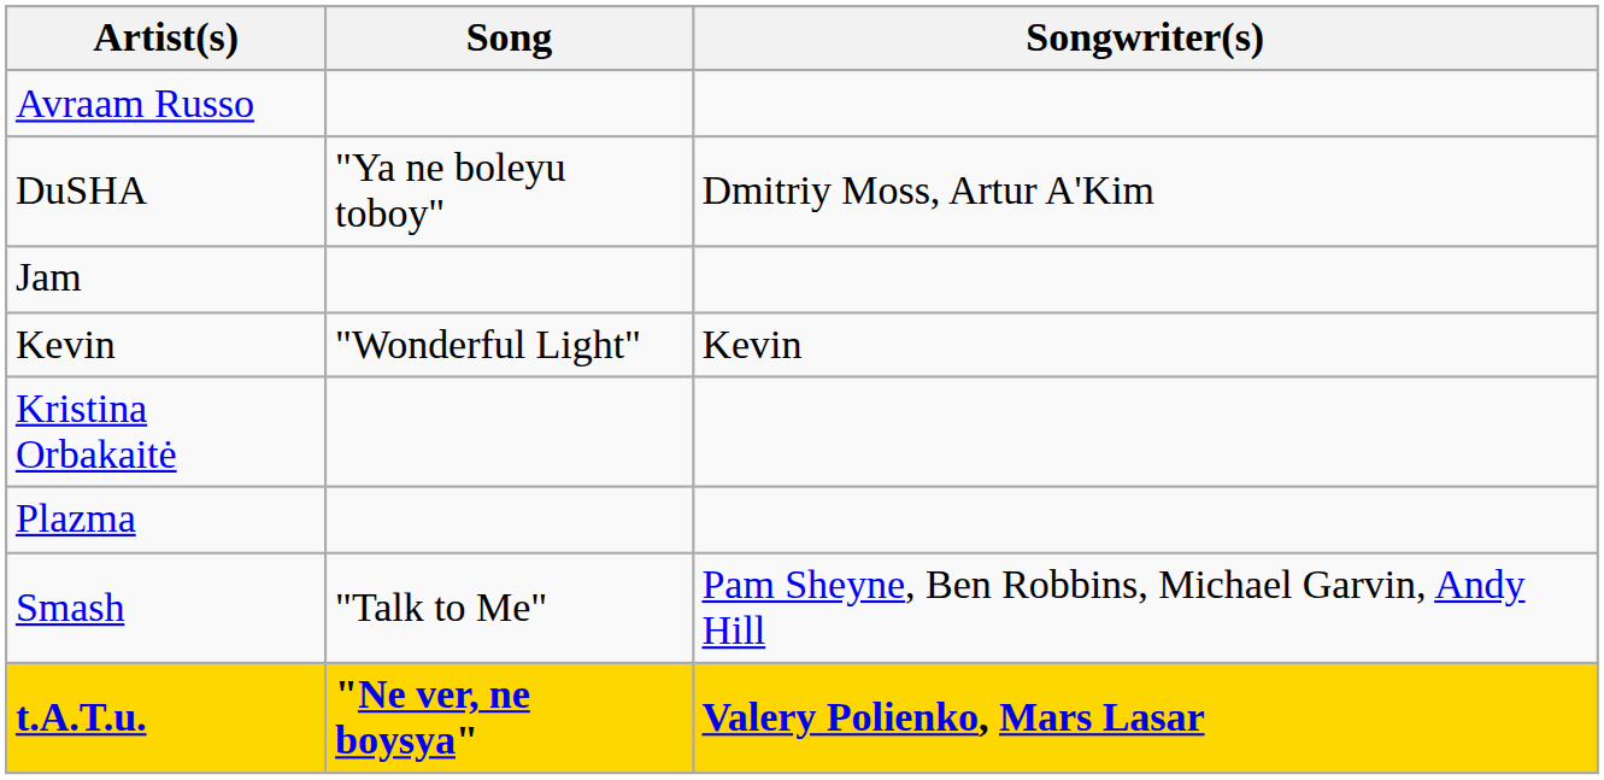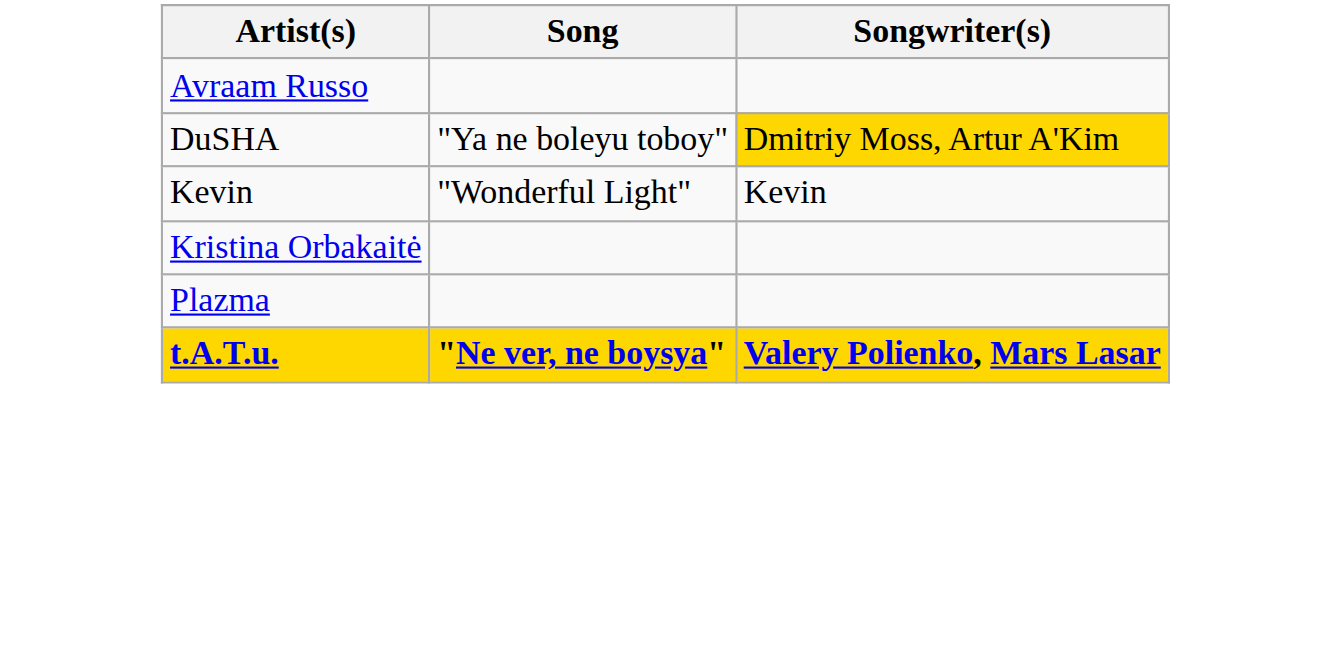 <table class="wikitable sortable plainrowheaders" style="margin: 1em auto 1em auto">
 <tr>
 </tr>
 <tr>
 <th scope="col">Artist(s)</th>
 <th scope="col">Song</th>
 <th scope="col">Songwriter(s)</th>
 </tr>
 <tr>
 <td><a href='#'>Avraam Russo</a></td>
 <td></td>
 <td></td>
 </tr>
 <tr>
 <td>DuSHA</td>
 <td>"Ya ne boleyu toboy" </td>
-<td>Dmitriy Moss, Artur A'Kim</td>
-</tr>
-<tr>
-<td>Jam</td>
-<td></td>
-<td></td>
+<td style="background: gold;">Dmitriy Moss, Artur A'Kim</td>
 </tr>
 <tr>
 <td>Kevin</td>
 <td>"Wonderful Light"</td>
 <td>Kevin</td>
 </tr>
 <tr>
 <td><a href='#'>Kristina Orbakaitė</a></td>
 <td></td>
 <td></td>
 </tr>
 <tr>
 <td><a href='#'>Plazma</a></td>
 <td></td>
 <td></td>
 </tr>
-<tr>
-<td><a href='#'>Smash</a></td>
-<td>"Talk to Me"</td>
-<td><a href='#'>Pam Sheyne</a>, Ben Robbins, Michael Garvin, <a href='#'>Andy Hill</a></td>
-</tr>
 <tr style="font-weight:bold; background:gold;">
 <td><a href='#'>t.A.T.u.</a></td>
 <td>"<a href='#'>Ne ver, ne boysya</a>" </td>
 <td><a href='#'>Valery Polienko</a>, <a href='#'>Mars Lasar</a></td>
 </tr>
 </table>
